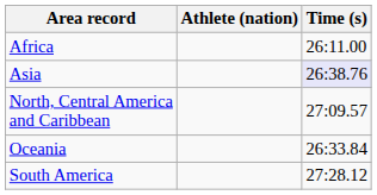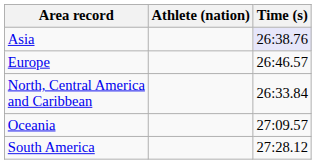 <table class="wikitable">
 <tr>
 <th>Area record</th>
 <th>Athlete (nation)</th>
 <th>Time (s)</th>
 </tr>
 <tr>
-<td><a href='#'>Africa</a> </td>
-<td></td>
-<td>26:11.00 </td>
-</tr>
-<tr>
 <td><a href='#'>Asia</a> </td>
 <td></td>
 <td style="background: lavender;">26:38.76</td>
 </tr>
 <tr>
+<td><a href='#'>Europe</a> </td>
+<td></td>
+<td>26:46.57</td>
+</tr>
+<tr>
 <td><a href='#'>North, Central America<br>and Caribbean</a> </td>
 <td></td>
-<td>27:09.57</td>
+<td>26:33.84</td>
 </tr>
 <tr>
 <td><a href='#'>Oceania</a> </td>
 <td></td>
-<td>26:33.84</td>
+<td>27:09.57</td>
 </tr>
 <tr>
 <td><a href='#'>South America</a> </td>
 <td></td>
 <td>27:28.12</td>
 </tr>
 </table>
